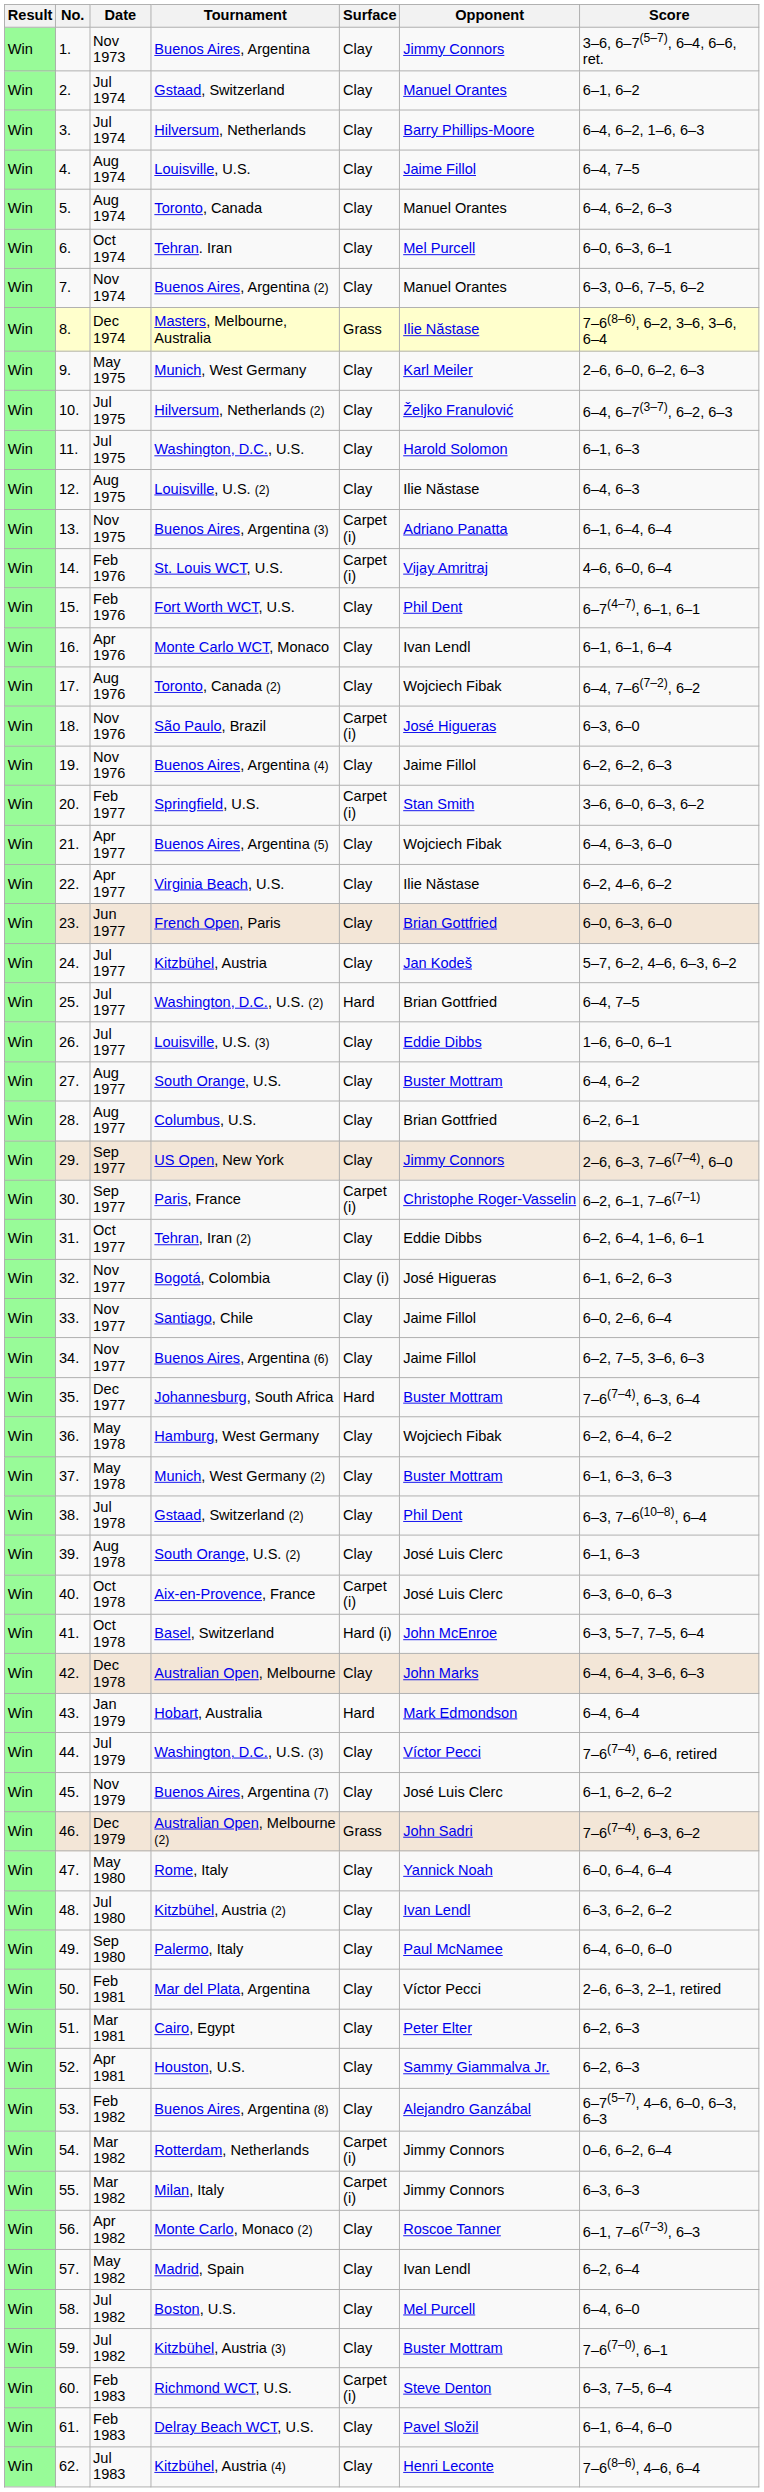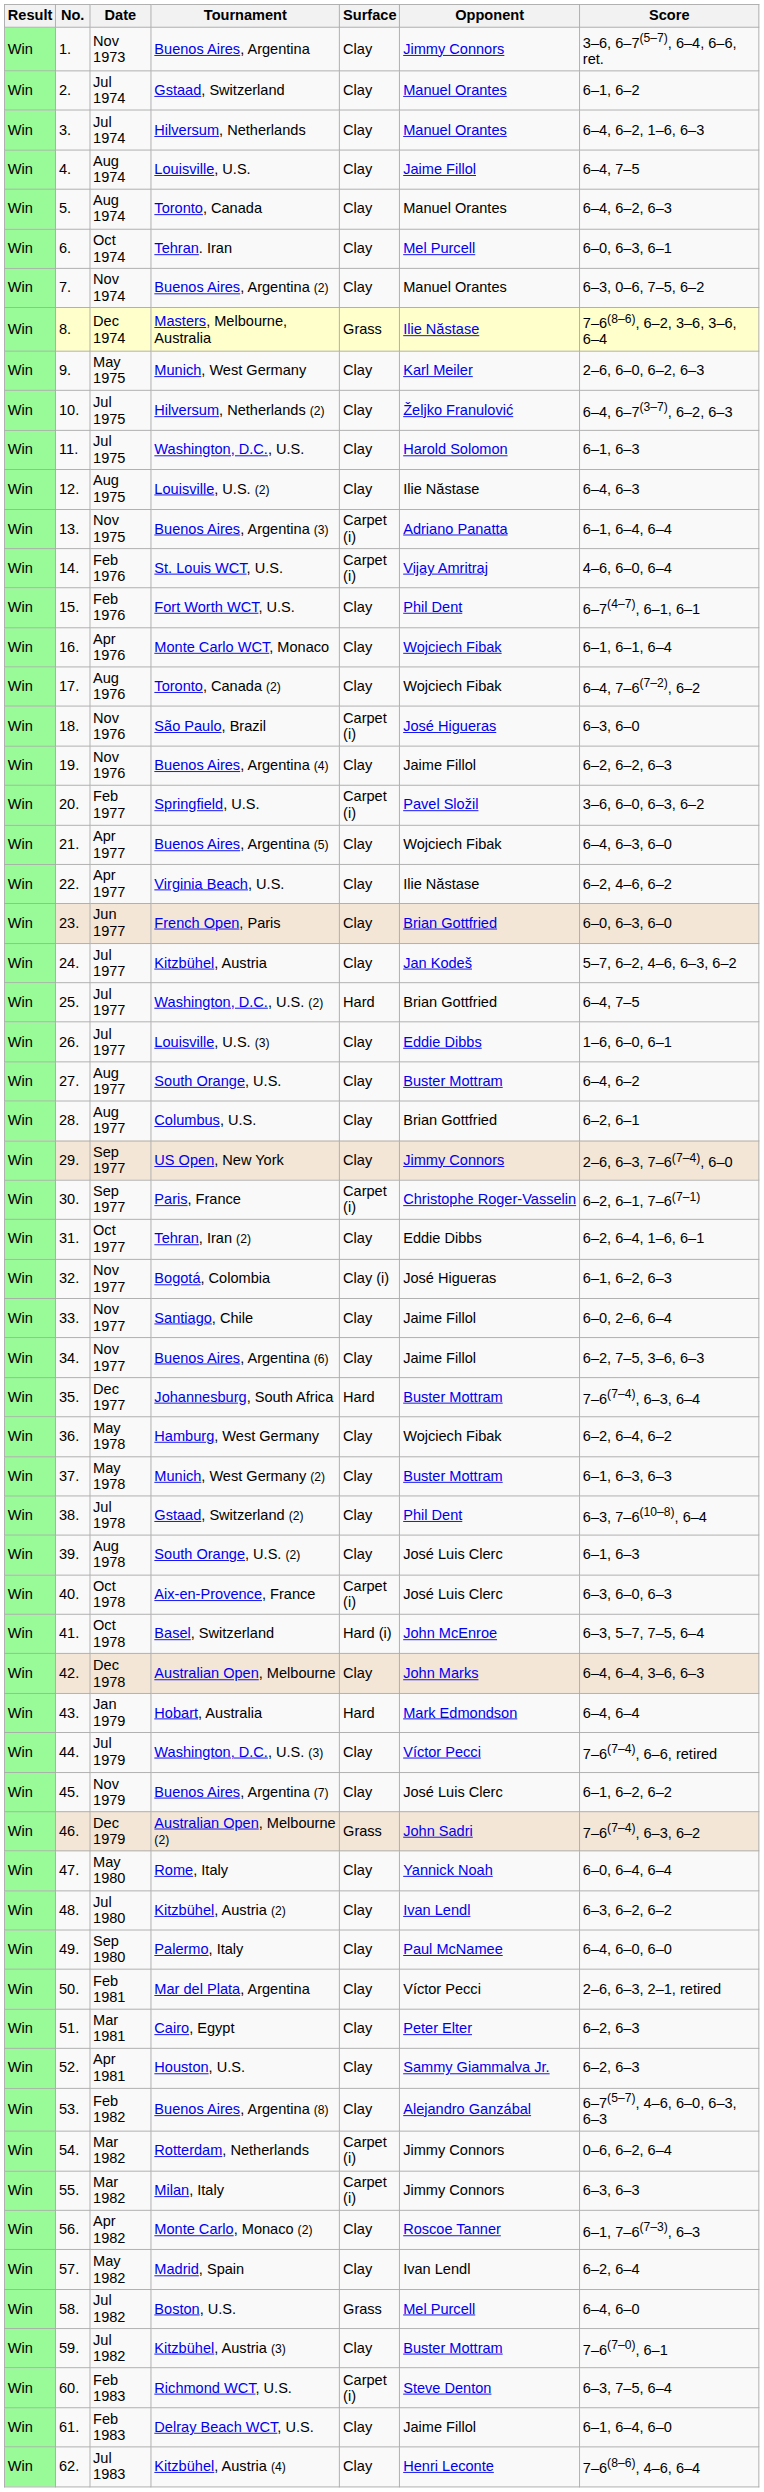 <table class="sortable wikitable">
 <tr>
 <th style="width:40px">Result</th>
 <th style="width:30px">No.</th>
 <th style="width:60px">Date</th>
 <th style="width:200px">Tournament</th>
 <th style="width:50px">Surface</th>
 <th style="width:190px">Opponent</th>
 <th style="width:190px" class="unsortable">Score</th>
 </tr>
 <tr>
 <td style="background:#98fb98;">Win</td>
 <td>1.</td>
 <td>Nov 1973</td>
 <td><a href='#'>Buenos Aires</a>, Argentina</td>
 <td>Clay</td>
 <td> <a href='#'>Jimmy Connors</a></td>
 <td>3–6, 6–7<sup>(5–7)</sup>, 6–4, 6–6, ret.</td>
 </tr>
 <tr>
 <td style="background:#98fb98;">Win</td>
 <td>2.</td>
 <td>Jul 1974</td>
 <td><a href='#'>Gstaad</a>, Switzerland</td>
 <td>Clay</td>
 <td> <a href='#'>Manuel Orantes</a></td>
 <td>6–1, 6–2</td>
 </tr>
 <tr>
 <td style="background:#98fb98;">Win</td>
 <td>3.</td>
 <td>Jul 1974</td>
 <td><a href='#'>Hilversum</a>, Netherlands</td>
 <td>Clay</td>
-<td> <a href='#'>Barry Phillips-Moore</a></td>
+<td> <a href='#'>Manuel Orantes</a></td>
 <td>6–4, 6–2, 1–6, 6–3</td>
 </tr>
 <tr>
 <td style="background:#98fb98;">Win</td>
 <td>4.</td>
 <td>Aug 1974</td>
 <td><a href='#'>Louisville</a>, U.S.</td>
 <td>Clay</td>
 <td> <a href='#'>Jaime Fillol</a></td>
 <td>6–4, 7–5</td>
 </tr>
 <tr>
 <td style="background:#98fb98;">Win</td>
 <td>5.</td>
 <td>Aug 1974</td>
 <td><a href='#'>Toronto</a>, Canada</td>
 <td>Clay</td>
 <td> Manuel Orantes</td>
 <td>6–4, 6–2, 6–3</td>
 </tr>
 <tr>
 <td style="background:#98fb98;">Win</td>
 <td>6.</td>
 <td>Oct 1974</td>
 <td><a href='#'>Tehran</a>. Iran</td>
 <td>Clay</td>
 <td> <a href='#'>Mel Purcell</a></td>
 <td>6–0, 6–3, 6–1</td>
 </tr>
 <tr>
 <td style="background:#98fb98;">Win</td>
 <td>7.</td>
 <td>Nov 1974</td>
 <td><a href='#'>Buenos Aires</a>, Argentina <small>(2)</small></td>
 <td>Clay</td>
 <td> Manuel Orantes</td>
 <td>6–3, 0–6, 7–5, 6–2</td>
 </tr>
 <tr style="background:#ffc;">
 <td style="background:#98fb98;">Win</td>
 <td>8.</td>
 <td>Dec 1974</td>
 <td><a href='#'>Masters</a>, Melbourne, Australia</td>
 <td>Grass</td>
 <td> <a href='#'>Ilie Năstase</a></td>
 <td>7–6<sup>(8–6)</sup>, 6–2, 3–6, 3–6, 6–4</td>
 </tr>
 <tr>
 <td style="background:#98fb98;">Win</td>
 <td>9.</td>
 <td>May 1975</td>
 <td><a href='#'>Munich</a>, West Germany</td>
 <td>Clay</td>
 <td> <a href='#'>Karl Meiler</a></td>
 <td>2–6, 6–0, 6–2, 6–3</td>
 </tr>
 <tr>
 <td style="background:#98fb98;">Win</td>
 <td>10.</td>
 <td>Jul 1975</td>
 <td><a href='#'>Hilversum</a>, Netherlands <small>(2)</small></td>
 <td>Clay</td>
 <td> <a href='#'>Željko Franulović</a></td>
 <td>6–4, 6–7<sup>(3–7)</sup>, 6–2, 6–3</td>
 </tr>
 <tr>
 <td style="background:#98fb98;">Win</td>
 <td>11.</td>
 <td>Jul 1975</td>
 <td><a href='#'>Washington, D.C.</a>, U.S.</td>
 <td>Clay</td>
 <td> <a href='#'>Harold Solomon</a></td>
 <td>6–1, 6–3</td>
 </tr>
 <tr>
 <td style="background:#98fb98;">Win</td>
 <td>12.</td>
 <td>Aug 1975</td>
 <td><a href='#'>Louisville</a>, U.S. <small>(2)</small></td>
 <td>Clay</td>
 <td> Ilie Năstase</td>
 <td>6–4, 6–3</td>
 </tr>
 <tr>
 <td style="background:#98fb98;">Win</td>
 <td>13.</td>
 <td>Nov 1975</td>
 <td><a href='#'>Buenos Aires</a>, Argentina <small>(3)</small></td>
 <td>Carpet (i)</td>
 <td> <a href='#'>Adriano Panatta</a></td>
 <td>6–1, 6–4, 6–4</td>
 </tr>
 <tr>
 <td style="background:#98fb98;">Win</td>
 <td>14.</td>
 <td>Feb 1976</td>
 <td><a href='#'>St. Louis WCT</a>, U.S.</td>
 <td>Carpet (i)</td>
 <td> <a href='#'>Vijay Amritraj</a></td>
 <td>4–6, 6–0, 6–4</td>
 </tr>
 <tr>
 <td style="background:#98fb98;">Win</td>
 <td>15.</td>
 <td>Feb 1976</td>
 <td><a href='#'>Fort Worth WCT</a>, U.S.</td>
 <td>Clay</td>
 <td> <a href='#'>Phil Dent</a></td>
 <td>6–7<sup>(4–7)</sup>, 6–1, 6–1</td>
 </tr>
 <tr>
 <td style="background:#98fb98;">Win</td>
 <td>16.</td>
 <td>Apr 1976</td>
 <td><a href='#'>Monte Carlo WCT</a>, Monaco</td>
 <td>Clay</td>
-<td> Ivan Lendl</td>
+<td> <a href='#'>Wojciech Fibak</a></td>
 <td>6–1, 6–1, 6–4</td>
 </tr>
 <tr>
 <td style="background:#98fb98;">Win</td>
 <td>17.</td>
 <td>Aug 1976</td>
 <td><a href='#'>Toronto</a>, Canada <small>(2)</small></td>
 <td>Clay </td>
 <td> Wojciech Fibak</td>
 <td>6–4, 7–6<sup>(7–2)</sup>, 6–2</td>
 </tr>
 <tr>
 <td style="background:#98fb98;">Win</td>
 <td>18.</td>
 <td>Nov 1976</td>
 <td><a href='#'>São Paulo</a>, Brazil</td>
 <td>Carpet (i)</td>
 <td> <a href='#'>José Higueras</a></td>
 <td>6–3, 6–0</td>
 </tr>
 <tr>
 <td style="background:#98fb98;">Win</td>
 <td>19.</td>
 <td>Nov 1976</td>
 <td><a href='#'>Buenos Aires</a>, Argentina <small>(4)</small></td>
 <td>Clay</td>
 <td> Jaime Fillol</td>
 <td>6–2, 6–2, 6–3</td>
 </tr>
 <tr>
 <td style="background:#98fb98;">Win</td>
 <td>20.</td>
 <td>Feb 1977</td>
 <td><a href='#'>Springfield</a>, U.S.</td>
 <td>Carpet (i)</td>
-<td> <a href='#'>Stan Smith</a></td>
+<td> <a href='#'>Pavel Složil</a></td>
 <td>3–6, 6–0, 6–3, 6–2</td>
 </tr>
 <tr>
 <td style="background:#98fb98;">Win</td>
 <td>21.</td>
 <td>Apr 1977</td>
 <td><a href='#'>Buenos Aires</a>, Argentina <small>(5)</small></td>
 <td>Clay</td>
 <td> Wojciech Fibak</td>
 <td>6–4, 6–3, 6–0</td>
 </tr>
 <tr>
 <td style="background:#98fb98;">Win</td>
 <td>22.</td>
 <td>Apr 1977</td>
 <td><a href='#'>Virginia Beach</a>, U.S.</td>
 <td>Clay </td>
 <td> Ilie Năstase</td>
 <td>6–2, 4–6, 6–2</td>
 </tr>
 <tr style="background:#f3e6d7;">
 <td style="background:#98fb98;">Win</td>
 <td>23.</td>
 <td>Jun 1977</td>
 <td><a href='#'>French Open</a>, Paris</td>
 <td>Clay</td>
 <td> <a href='#'>Brian Gottfried</a></td>
 <td>6–0, 6–3, 6–0</td>
 </tr>
 <tr>
 <td style="background:#98fb98;">Win</td>
 <td>24.</td>
 <td>Jul 1977</td>
 <td><a href='#'>Kitzbühel</a>, Austria</td>
 <td>Clay</td>
 <td> <a href='#'>Jan Kodeš</a></td>
 <td>5–7, 6–2, 4–6, 6–3, 6–2</td>
 </tr>
 <tr>
 <td style="background:#98fb98;">Win</td>
 <td>25.</td>
 <td>Jul 1977</td>
 <td><a href='#'>Washington, D.C.</a>, U.S. <small>(2)</small></td>
 <td>Hard</td>
 <td> Brian Gottfried</td>
 <td>6–4, 7–5</td>
 </tr>
 <tr>
 <td style="background:#98fb98;">Win</td>
 <td>26.</td>
 <td>Jul 1977</td>
 <td><a href='#'>Louisville</a>, U.S. <small>(3)</small></td>
 <td>Clay</td>
 <td> <a href='#'>Eddie Dibbs</a></td>
 <td>1–6, 6–0, 6–1</td>
 </tr>
 <tr>
 <td style="background:#98fb98;">Win</td>
 <td>27.</td>
 <td>Aug 1977</td>
 <td><a href='#'>South Orange</a>, U.S.</td>
 <td>Clay</td>
 <td> <a href='#'>Buster Mottram</a></td>
 <td>6–4, 6–2</td>
 </tr>
 <tr>
 <td style="background:#98fb98;">Win</td>
 <td>28.</td>
 <td>Aug 1977</td>
 <td><a href='#'>Columbus</a>, U.S.</td>
 <td>Clay</td>
 <td> Brian Gottfried</td>
 <td>6–2, 6–1</td>
 </tr>
 <tr style="background:#f3e6d7;">
 <td style="background:#98fb98;">Win</td>
 <td>29.</td>
 <td>Sep 1977</td>
 <td><a href='#'>US Open</a>, New York</td>
 <td>Clay</td>
 <td> <a href='#'>Jimmy Connors</a></td>
 <td>2–6, 6–3, 7–6<sup>(7–4)</sup>, 6–0</td>
 </tr>
 <tr>
 <td style="background:#98fb98;">Win</td>
 <td>30.</td>
 <td>Sep 1977</td>
 <td><a href='#'>Paris</a>, France</td>
 <td>Carpet (i)</td>
 <td> <a href='#'>Christophe Roger-Vasselin</a></td>
 <td>6–2, 6–1, 7–6<sup>(7–1)</sup></td>
 </tr>
 <tr>
 <td style="background:#98fb98;">Win</td>
 <td>31.</td>
 <td>Oct 1977</td>
 <td><a href='#'>Tehran</a>, Iran <small>(2)</small></td>
 <td>Clay</td>
 <td> Eddie Dibbs</td>
 <td>6–2, 6–4, 1–6, 6–1</td>
 </tr>
 <tr>
 <td style="background:#98fb98;">Win</td>
 <td>32.</td>
 <td>Nov 1977</td>
 <td><a href='#'>Bogotá</a>, Colombia</td>
 <td>Clay (i)</td>
 <td> José Higueras</td>
 <td>6–1, 6–2, 6–3</td>
 </tr>
 <tr>
 <td style="background:#98fb98;">Win</td>
 <td>33.</td>
 <td>Nov 1977</td>
 <td><a href='#'>Santiago</a>, Chile</td>
 <td>Clay</td>
 <td> Jaime Fillol</td>
 <td>6–0, 2–6, 6–4</td>
 </tr>
 <tr>
 <td style="background:#98fb98;">Win</td>
 <td>34.</td>
 <td>Nov 1977</td>
 <td><a href='#'>Buenos Aires</a>, Argentina <small>(6)</small></td>
 <td>Clay</td>
 <td> Jaime Fillol</td>
 <td>6–2, 7–5, 3–6, 6–3</td>
 </tr>
 <tr>
 <td style="background:#98fb98;">Win</td>
 <td>35.</td>
 <td>Dec 1977</td>
 <td><a href='#'>Johannesburg</a>, South Africa</td>
 <td>Hard</td>
 <td> <a href='#'>Buster Mottram</a></td>
 <td>7–6<sup>(7–4)</sup>, 6–3, 6–4</td>
 </tr>
 <tr>
 <td style="background:#98fb98;">Win</td>
 <td>36.</td>
 <td>May 1978</td>
 <td><a href='#'>Hamburg</a>, West Germany</td>
 <td>Clay</td>
 <td> Wojciech Fibak</td>
 <td>6–2, 6–4, 6–2</td>
 </tr>
 <tr>
 <td style="background:#98fb98;">Win</td>
 <td>37.</td>
 <td>May 1978</td>
 <td><a href='#'>Munich</a>, West Germany <small>(2)</small></td>
 <td>Clay</td>
 <td> <a href='#'>Buster Mottram</a></td>
 <td>6–1, 6–3, 6–3</td>
 </tr>
 <tr>
 <td style="background:#98fb98;">Win</td>
 <td>38.</td>
 <td>Jul 1978</td>
 <td><a href='#'>Gstaad</a>, Switzerland <small>(2)</small></td>
 <td>Clay</td>
 <td> <a href='#'>Phil Dent</a></td>
 <td>6–3, 7–6<sup>(10–8)</sup>, 6–4</td>
 </tr>
 <tr>
 <td style="background:#98fb98;">Win</td>
 <td>39.</td>
 <td>Aug 1978</td>
 <td><a href='#'>South Orange</a>, U.S. <small>(2)</small></td>
 <td>Clay</td>
 <td> José Luis Clerc</td>
 <td>6–1, 6–3</td>
 </tr>
 <tr>
 <td style="background:#98fb98;">Win</td>
 <td>40.</td>
 <td>Oct 1978</td>
 <td><a href='#'>Aix-en-Provence</a>, France</td>
 <td>Carpet (i)</td>
 <td> José Luis Clerc</td>
 <td>6–3, 6–0, 6–3</td>
 </tr>
 <tr>
 <td style="background:#98fb98;">Win</td>
 <td>41.</td>
 <td>Oct 1978</td>
 <td><a href='#'>Basel</a>, Switzerland</td>
 <td>Hard (i)</td>
 <td> <a href='#'>John McEnroe</a></td>
 <td>6–3, 5–7, 7–5, 6–4</td>
 </tr>
 <tr style="background:#f3e6d7;">
 <td style="background:#98fb98;">Win</td>
 <td>42.</td>
 <td>Dec 1978</td>
 <td><a href='#'>Australian Open</a>, Melbourne</td>
 <td>Clay</td>
 <td> <a href='#'>John Marks</a></td>
 <td>6–4, 6–4, 3–6, 6–3</td>
 </tr>
 <tr>
 <td style="background:#98fb98;">Win</td>
 <td>43.</td>
 <td>Jan 1979</td>
 <td><a href='#'>Hobart</a>, Australia</td>
 <td>Hard</td>
 <td> <a href='#'>Mark Edmondson</a></td>
 <td>6–4, 6–4</td>
 </tr>
 <tr>
 <td style="background:#98fb98;">Win</td>
 <td>44.</td>
 <td>Jul 1979</td>
 <td><a href='#'>Washington, D.C.</a>, U.S. <small>(3)</small></td>
 <td>Clay</td>
 <td> <a href='#'>Víctor Pecci</a></td>
 <td>7–6<sup>(7–4)</sup>, 6–6, retired</td>
 </tr>
 <tr>
 <td style="background:#98fb98;">Win</td>
 <td>45.</td>
 <td>Nov 1979</td>
 <td><a href='#'>Buenos Aires</a>, Argentina <small>(7)</small></td>
 <td>Clay</td>
 <td> José Luis Clerc</td>
 <td>6–1, 6–2, 6–2</td>
 </tr>
 <tr style="background:#f3e6d7;">
 <td style="background:#98fb98;">Win</td>
 <td>46.</td>
 <td>Dec 1979</td>
 <td><a href='#'>Australian Open</a>, Melbourne <small>(2)</small></td>
 <td>Grass</td>
 <td> <a href='#'>John Sadri</a></td>
 <td>7–6<sup>(7–4)</sup>, 6–3, 6–2</td>
 </tr>
 <tr>
 <td style="background:#98fb98;">Win</td>
 <td>47.</td>
 <td>May 1980</td>
 <td><a href='#'>Rome</a>, Italy</td>
 <td>Clay</td>
 <td> <a href='#'>Yannick Noah</a></td>
 <td>6–0, 6–4, 6–4</td>
 </tr>
 <tr>
 <td style="background:#98fb98;">Win</td>
 <td>48.</td>
 <td>Jul 1980</td>
 <td><a href='#'>Kitzbühel</a>, Austria <small>(2)</small></td>
 <td>Clay</td>
 <td> <a href='#'>Ivan Lendl</a></td>
 <td>6–3, 6–2, 6–2</td>
 </tr>
 <tr>
 <td style="background:#98fb98;">Win</td>
 <td>49.</td>
 <td>Sep 1980</td>
 <td><a href='#'>Palermo</a>, Italy</td>
 <td>Clay</td>
 <td> <a href='#'>Paul McNamee</a></td>
 <td>6–4, 6–0, 6–0</td>
 </tr>
 <tr>
 <td style="background:#98fb98;">Win</td>
 <td>50.</td>
 <td>Feb 1981</td>
 <td><a href='#'>Mar del Plata</a>, Argentina</td>
 <td>Clay</td>
 <td> Víctor Pecci</td>
 <td>2–6, 6–3, 2–1, retired</td>
 </tr>
 <tr>
 <td style="background:#98fb98;">Win</td>
 <td>51.</td>
 <td>Mar 1981</td>
 <td><a href='#'>Cairo</a>, Egypt</td>
 <td>Clay</td>
 <td> <a href='#'>Peter Elter</a></td>
 <td>6–2, 6–3</td>
 </tr>
 <tr>
 <td style="background:#98fb98;">Win</td>
 <td>52.</td>
 <td>Apr 1981</td>
 <td><a href='#'>Houston</a>, U.S.</td>
 <td>Clay</td>
 <td> <a href='#'>Sammy Giammalva Jr.</a></td>
 <td>6–2, 6–3</td>
 </tr>
 <tr>
 <td style="background:#98fb98;">Win</td>
 <td>53.</td>
 <td>Feb 1982</td>
 <td><a href='#'>Buenos Aires</a>, Argentina <small>(8)</small></td>
 <td>Clay</td>
 <td> <a href='#'>Alejandro Ganzábal</a></td>
 <td>6–7<sup>(5–7)</sup>, 4–6, 6–0, 6–3, 6–3</td>
 </tr>
 <tr>
 <td style="background:#98fb98;">Win</td>
 <td>54.</td>
 <td>Mar 1982</td>
 <td><a href='#'>Rotterdam</a>, Netherlands</td>
 <td>Carpet (i)</td>
 <td> Jimmy Connors</td>
 <td>0–6, 6–2, 6–4</td>
 </tr>
 <tr>
 <td style="background:#98fb98;">Win</td>
 <td>55.</td>
 <td>Mar 1982</td>
 <td><a href='#'>Milan</a>, Italy</td>
 <td>Carpet (i)</td>
 <td> Jimmy Connors</td>
 <td>6–3, 6–3</td>
 </tr>
 <tr>
 <td style="background:#98fb98;">Win</td>
 <td>56.</td>
 <td>Apr 1982</td>
 <td><a href='#'>Monte Carlo</a>, Monaco <small>(2)</small></td>
 <td>Clay</td>
 <td> <a href='#'>Roscoe Tanner</a></td>
 <td>6–1, 7–6<sup>(7–3)</sup>, 6–3</td>
 </tr>
 <tr>
 <td style="background:#98fb98;">Win</td>
 <td>57.</td>
 <td>May 1982</td>
 <td><a href='#'>Madrid</a>, Spain</td>
 <td>Clay</td>
 <td> Ivan Lendl</td>
 <td>6–2, 6–4</td>
 </tr>
 <tr>
 <td style="background:#98fb98;">Win</td>
 <td>58.</td>
 <td>Jul 1982</td>
 <td><a href='#'>Boston</a>, U.S.</td>
-<td>Clay</td>
+<td>Grass</td>
 <td> <a href='#'>Mel Purcell</a></td>
 <td>6–4, 6–0</td>
 </tr>
 <tr>
 <td style="background:#98fb98;">Win</td>
 <td>59.</td>
 <td>Jul 1982</td>
 <td><a href='#'>Kitzbühel</a>, Austria <small>(3)</small></td>
 <td>Clay</td>
 <td> <a href='#'>Buster Mottram</a></td>
 <td>7–6<sup>(7–0)</sup>, 6–1</td>
 </tr>
 <tr>
 <td style="background:#98fb98;">Win</td>
 <td>60.</td>
 <td>Feb 1983</td>
 <td><a href='#'>Richmond WCT</a>, U.S.</td>
 <td>Carpet (i)</td>
 <td> <a href='#'>Steve Denton</a></td>
 <td>6–3, 7–5, 6–4</td>
 </tr>
 <tr>
 <td style="background:#98fb98;">Win</td>
 <td>61.</td>
 <td>Feb 1983</td>
 <td><a href='#'>Delray Beach WCT</a>, U.S.</td>
 <td>Clay</td>
-<td> <a href='#'>Pavel Složil</a></td>
+<td> Jaime Fillol</td>
 <td>6–1, 6–4, 6–0</td>
 </tr>
 <tr>
 <td style="background:#98fb98;">Win</td>
 <td>62.</td>
 <td>Jul 1983</td>
 <td><a href='#'>Kitzbühel</a>, Austria <small>(4)</small></td>
 <td>Clay</td>
 <td> <a href='#'>Henri Leconte</a></td>
 <td>7–6<sup>(8–6)</sup>, 4–6, 6–4</td>
 </tr>
 </table>
